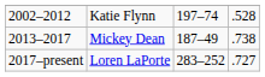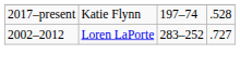 <table class="wikitable">
 <tr style="text-align:center;">
 </tr>
 <tr>
-<td>2002–2012</td>
+<td>2017–present</td>
 <td>Katie Flynn</td>
 <td>197–74</td>
 <td>.528</td>
 </tr>
 <tr>
-<td>2013–2017</td>
-<td><a href='#'>Mickey Dean</a></td>
-<td>187–49</td>
-<td>.738</td>
-</tr>
-<tr>
-<td>2017–present</td>
+<td>2002–2012</td>
 <td><a href='#'>Loren LaPorte</a></td>
 <td>283–252</td>
 <td>.727</td>
 </tr>
 </table>
